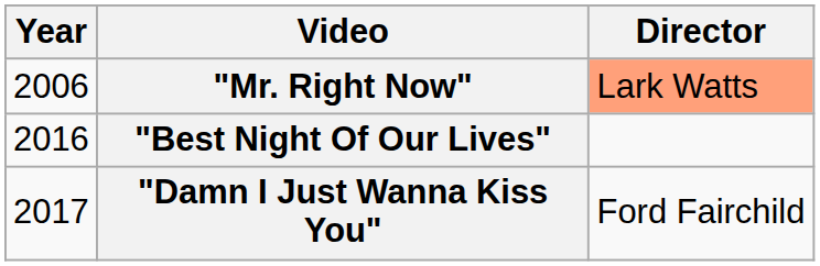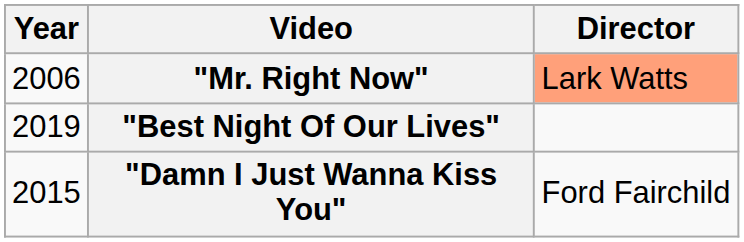 <table class="wikitable plainrowheaders">
 <tr>
 <th>Year</th>
 <th style="width:14em;">Video</th>
 <th>Director</th>
 </tr>
 <tr>
 <td>2006</td>
 <th scope="row">"Mr. Right Now"</th>
 <td style="background: lightsalmon;">Lark Watts</td>
 </tr>
 <tr>
-<td>2016</td>
+<td>2019</td>
 <th scope="row">"Best Night Of Our Lives"</th>
 <td></td>
 </tr>
 <tr>
-<td>2017</td>
+<td>2015</td>
 <th scope="row">"Damn I Just Wanna Kiss You"</th>
 <td>Ford Fairchild</td>
 </tr>
 </table>
